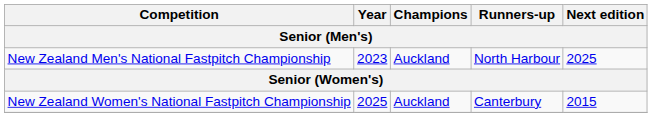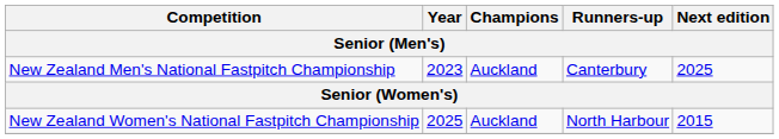 <table class="wikitable sortable">
 <tr>
 <th>Competition</th>
 <th>Year</th>
 <th>Champions</th>
 <th>Runners-up</th>
 <th>Next edition</th>
 </tr>
 <tr>
 <th colspan=6>Senior (Men's)</th>
 </tr>
 <tr>
 <td><a href='#'>New Zealand Men's National Fastpitch Championship</a></td>
 <td><a href='#'>2023</a></td>
 <td><a href='#'>Auckland</a></td>
-<td><a href='#'>North Harbour</a></td>
+<td><a href='#'>Canterbury</a></td>
 <td><a href='#'>2025</a></td>
 </tr>
 <tr>
 <th colspan=6>Senior (Women's)</th>
 </tr>
 <tr>
 <td><a href='#'>New Zealand Women's National Fastpitch Championship</a></td>
 <td><a href='#'>2025</a></td>
 <td><a href='#'>Auckland</a></td>
-<td><a href='#'>Canterbury</a></td>
+<td><a href='#'>North Harbour</a></td>
 <td><a href='#'>2015</a></td>
 </tr>
 <tr>
 </tr>
 </table>
